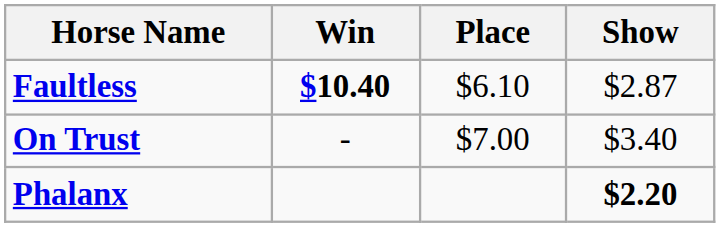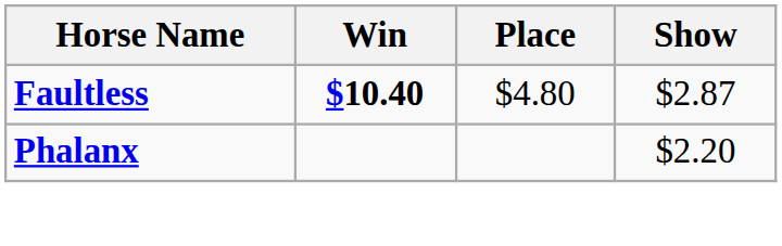 <table class="wikitable sortable" style="font-size:90%">
 <tr>
 <th width="110px">Horse Name <br></th>
 <th width="58px">Win <br></th>
 <th width="58px">Place <br></th>
 <th width="58px">Show <br></th>
 </tr>
 <tr>
 <td><strong><a href='#'>Faultless</a></strong></td>
 <td align=center><strong><a href='#'>$</a>10.40</strong></td>
-<td align=center>$6.10</td>
+<td align=center>$4.80</td>
 <td align=center>$2.87</td>
-</tr>
-<tr>
-<td><strong><a href='#'>On Trust</a></strong></td>
-<td align=center>-</td>
-<td align=center>$7.00</td>
-<td align=center>$3.40</td>
 </tr>
 <tr>
 <td><strong><a href='#'>Phalanx</a></strong></td>
 <td align=center></td>
 <td align=center></td>
-<td align=center><strong>$2.20</strong></td>
+<td align=center>$2.20</td>
 </tr>
 </table>
